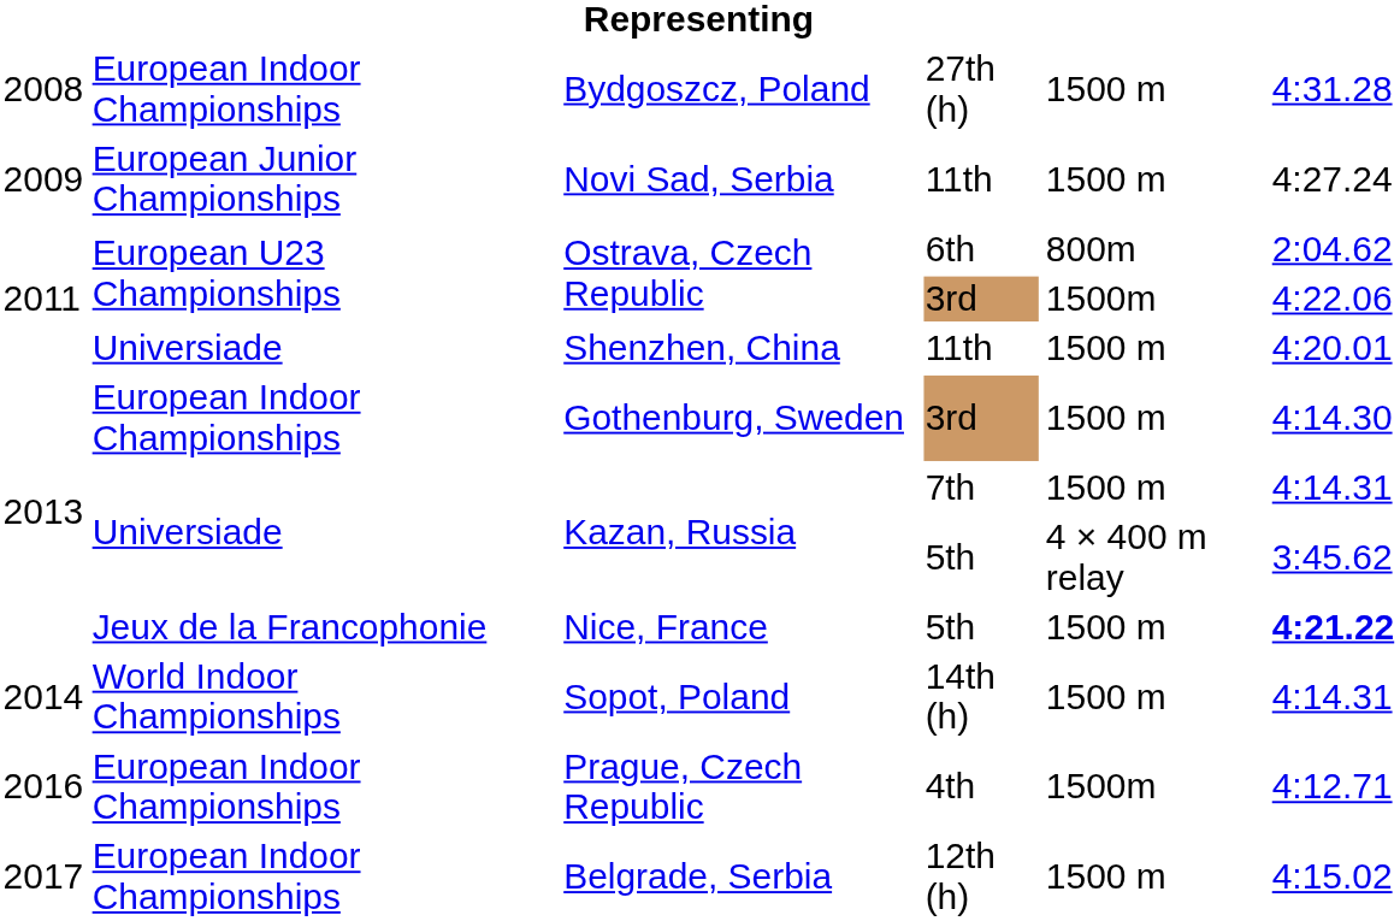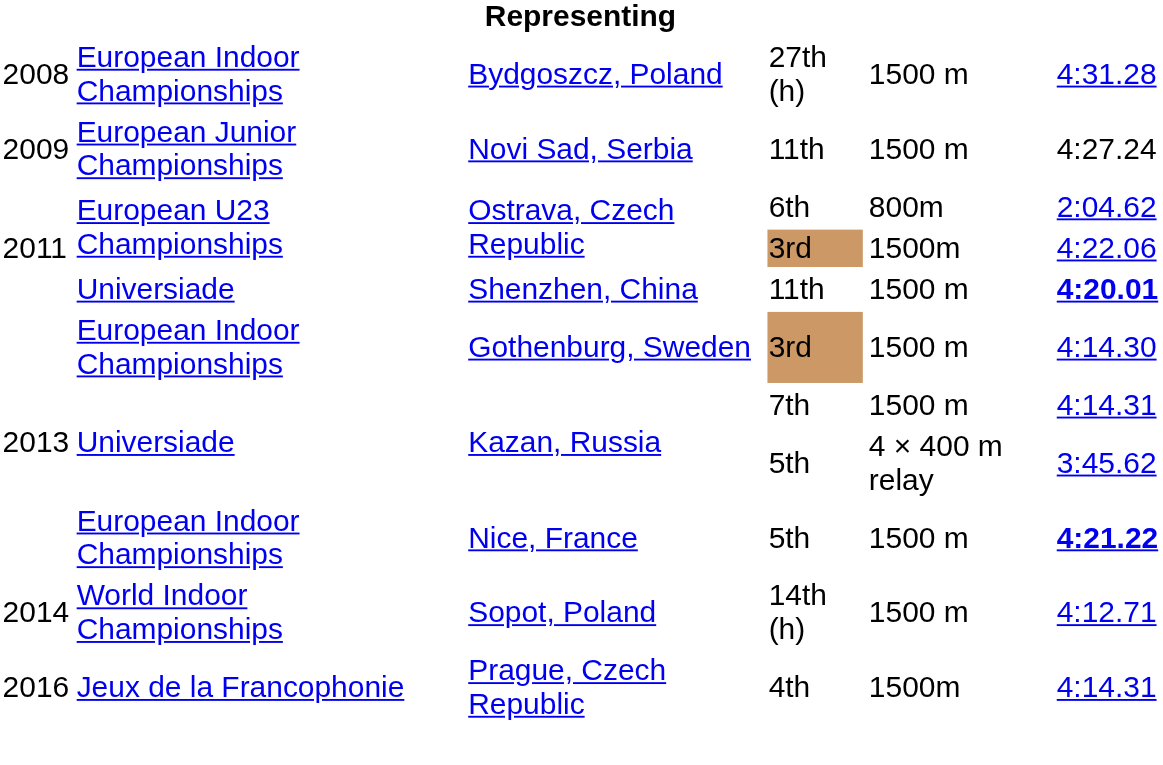 <table>
 <tr>
 <th colspan="6">Representing </th>
 </tr>
 <tr>
 <td>2008</td>
 <td><a href='#'>European Indoor Championships</a></td>
 <td><a href='#'>Bydgoszcz, Poland</a></td>
 <td>27th (h)</td>
 <td>1500 m</td>
 <td><a href='#'>4:31.28</a></td>
 </tr>
 <tr>
 <td>2009</td>
 <td><a href='#'>European Junior Championships</a></td>
 <td><a href='#'>Novi Sad, Serbia</a></td>
 <td>11th</td>
 <td>1500 m</td>
 <td>4:27.24</td>
 </tr>
 <tr>
 <td rowspan=3>2011</td>
 <td rowspan=2><a href='#'>European U23 Championships</a></td>
 <td rowspan=2><a href='#'>Ostrava, Czech Republic</a></td>
 <td>6th</td>
 <td>800m</td>
 <td><a href='#'>2:04.62</a></td>
 </tr>
 <tr>
 <td bgcolor="cc9966">3rd</td>
 <td>1500m</td>
 <td><a href='#'>4:22.06</a></td>
 </tr>
 <tr>
 <td><a href='#'>Universiade</a></td>
 <td><a href='#'>Shenzhen, China</a></td>
 <td>11th</td>
 <td>1500 m</td>
-<td><a href='#'>4:20.01</a></td>
+<td><strong><a href='#'>4:20.01</a></strong></td>
 </tr>
 <tr>
 <td rowspan=4>2013</td>
 <td><a href='#'>European Indoor Championships</a></td>
 <td><a href='#'>Gothenburg, Sweden</a></td>
 <td bgcolor=cc9966>3rd</td>
 <td>1500 m</td>
 <td><a href='#'>4:14.30</a></td>
 </tr>
 <tr>
 <td rowspan=2><a href='#'>Universiade</a></td>
 <td rowspan=2><a href='#'>Kazan, Russia</a></td>
 <td>7th</td>
 <td>1500 m</td>
 <td><a href='#'>4:14.31</a></td>
 </tr>
 <tr>
 <td>5th</td>
 <td>4 × 400 m relay</td>
 <td><a href='#'>3:45.62</a></td>
 </tr>
 <tr>
-<td><a href='#'>Jeux de la Francophonie</a></td>
+<td><a href='#'>European Indoor Championships</a></td>
 <td><a href='#'>Nice, France</a></td>
 <td>5th</td>
 <td>1500 m</td>
 <td><strong><a href='#'>4:21.22</a></strong></td>
 </tr>
 <tr>
 <td>2014</td>
 <td><a href='#'>World Indoor Championships</a></td>
 <td><a href='#'>Sopot, Poland</a></td>
 <td>14th (h)</td>
 <td>1500 m</td>
-<td><a href='#'>4:14.31</a></td>
+<td><a href='#'>4:12.71</a></td>
 </tr>
 <tr>
 <td>2016</td>
-<td><a href='#'>European Indoor Championships</a></td>
+<td><a href='#'>Jeux de la Francophonie</a></td>
 <td><a href='#'>Prague, Czech Republic</a></td>
 <td>4th</td>
 <td>1500m</td>
-<td><a href='#'>4:12.71</a></td>
-</tr>
-<tr>
-<td>2017</td>
-<td><a href='#'>European Indoor Championships</a></td>
-<td><a href='#'>Belgrade, Serbia</a></td>
-<td>12th (h)</td>
-<td>1500 m</td>
-<td><a href='#'>4:15.02</a></td>
+<td><a href='#'>4:14.31</a></td>
 </tr>
 </table>
